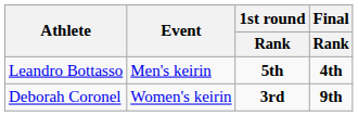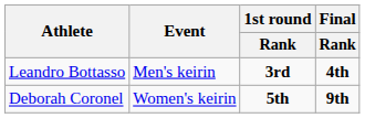 <table class="wikitable" style="font-size:90%">
 <tr>
 <th rowspan=2>Athlete</th>
 <th rowspan=2>Event</th>
 <th>1st round</th>
 <th>Final</th>
 </tr>
 <tr style="font-size:95%">
 <th>Rank</th>
 <th>Rank</th>
 </tr>
 <tr align=center>
 <td align=left><a href='#'>Leandro Bottasso</a></td>
 <td align=left><a href='#'>Men's keirin</a></td>
-<td><strong>5th</strong></td>
+<td><strong>3rd</strong></td>
 <td><strong>4th</strong></td>
 </tr>
 <tr align=center>
 <td align=left><a href='#'>Deborah Coronel</a></td>
 <td align=left><a href='#'>Women's keirin</a></td>
-<td><strong>3rd</strong></td>
+<td><strong>5th</strong></td>
 <td><strong>9th</strong></td>
 </tr>
 </table>
